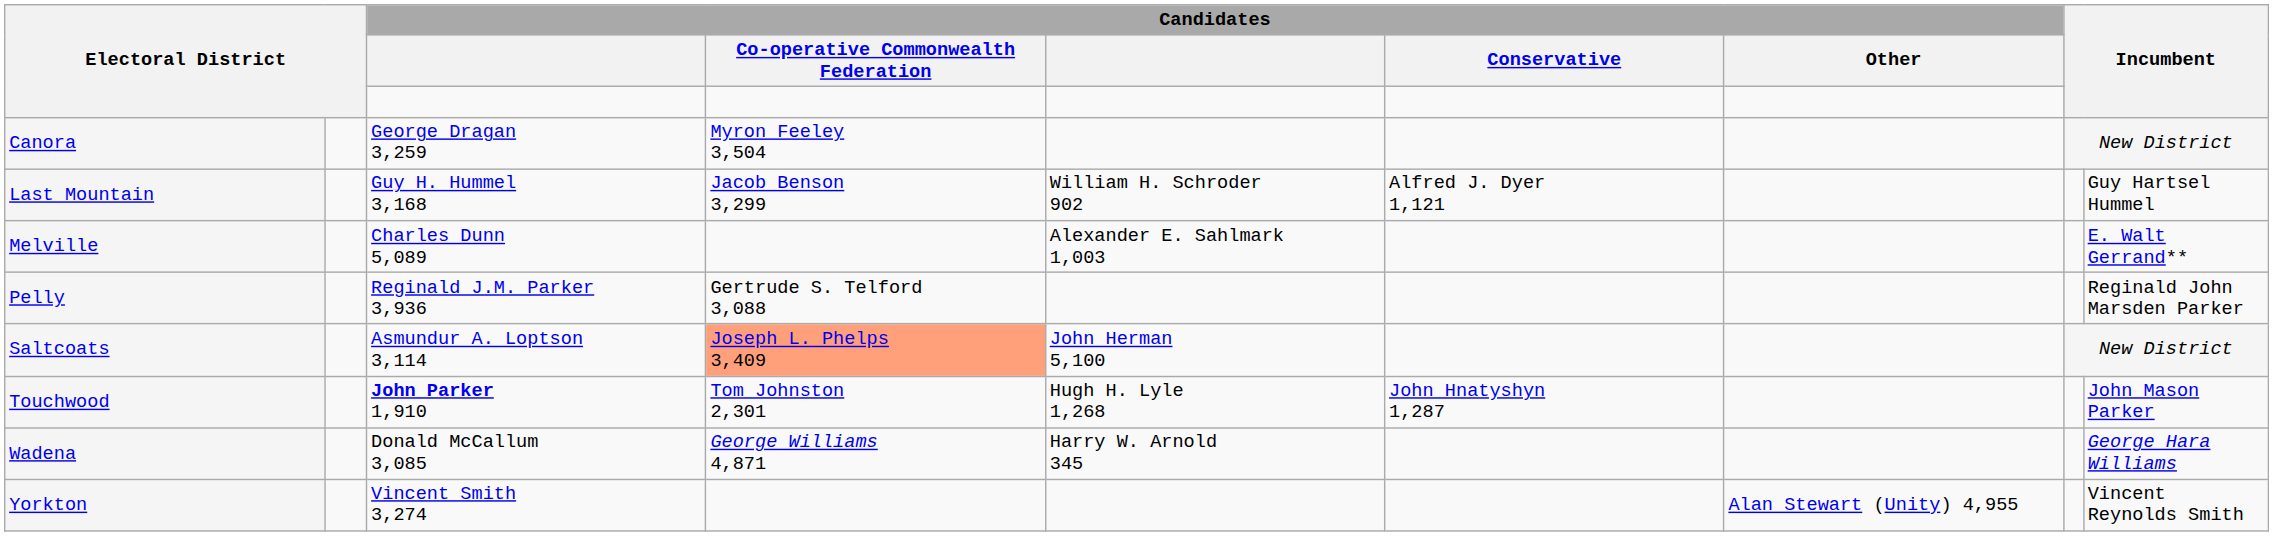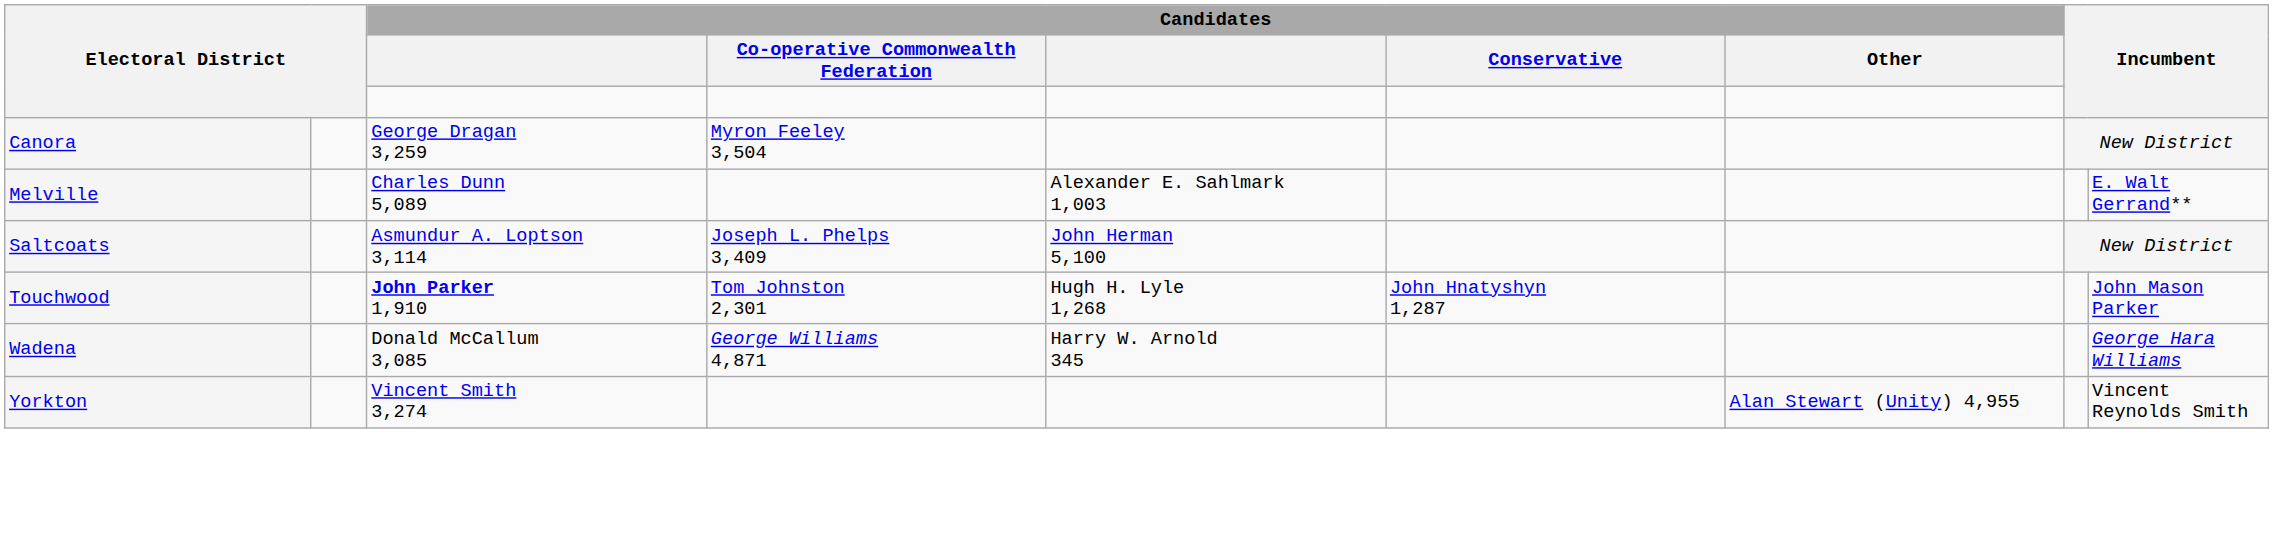 <table class="wikitable" style="width:100%">
 <tr>
 <th style="width:16%;" style="background:darkgrey;" rowspan=3 colspan=2>Electoral District</th>
 <th style="background:darkgrey;" colspan=5>Candidates</th>
 <th style="width:14%;" style="background:darkgrey;" rowspan=3 colspan=2>Incumbent</th>
 </tr>
 <tr>
 <th width=15%></th>
 <th width=15%><a href='#'>Co-operative Commonwealth Federation</a></th>
 <th width=15%></th>
 <th width=15%><a href='#'>Conservative</a></th>
 <th width=15%>Other</th>
 </tr>
 <tr>
 <td width=15% > </td>
 <td width=15% > </td>
 <td width=15% > </td>
 <td width=15% > </td>
 <td width=15% > </td>
 </tr>
 <tr>
 <td bgcolor=whitesmoke><a href='#'>Canora</a></td>
 <td> </td>
 <td><a href='#'>George Dragan</a><br>3,259</td>
 <td><a href='#'>Myron Feeley</a><br>3,504</td>
 <td></td>
 <td></td>
 <td></td>
 <td colspan=2  style="background:whitesmoke; text-align:center;"><em>New District</em></td>
 </tr>
 <tr>
-<td bgcolor=whitesmoke><a href='#'>Last Mountain</a></td>
-<td> </td>
-<td><a href='#'>Guy H. Hummel</a><br>3,168</td>
-<td><a href='#'>Jacob Benson</a><br>3,299</td>
-<td>William H. Schroder<br>902</td>
-<td>Alfred J. Dyer<br>1,121</td>
-<td></td>
-<td> </td>
-<td>Guy Hartsel Hummel</td>
-</tr>
-<tr>
 <td bgcolor=whitesmoke><a href='#'>Melville</a></td>
 <td> </td>
 <td><a href='#'>Charles Dunn</a><br>5,089</td>
 <td></td>
 <td>Alexander E. Sahlmark<br>1,003</td>
 <td></td>
 <td></td>
 <td> </td>
 <td><a href='#'>E. Walt Gerrand</a>**</td>
 </tr>
 <tr>
-<td bgcolor=whitesmoke><a href='#'>Pelly</a></td>
-<td> </td>
-<td><a href='#'>Reginald J.M. Parker</a><br>3,936</td>
-<td>Gertrude S. Telford<br>3,088</td>
-<td></td>
-<td></td>
-<td></td>
-<td> </td>
-<td>Reginald John Marsden Parker</td>
-</tr>
-<tr>
 <td bgcolor=whitesmoke><a href='#'>Saltcoats</a></td>
 <td> </td>
 <td><a href='#'>Asmundur A. Loptson</a><br>3,114</td>
-<td style="background: lightsalmon;"><a href='#'>Joseph L. Phelps</a><br>3,409</td>
+<td><a href='#'>Joseph L. Phelps</a><br>3,409</td>
 <td><a href='#'>John Herman</a><br>5,100</td>
 <td></td>
 <td></td>
 <td colspan=2  style="background:whitesmoke; text-align:center;"><em>New District</em></td>
 </tr>
 <tr>
 <td bgcolor=whitesmoke><a href='#'>Touchwood</a></td>
 <td> </td>
 <td><strong><a href='#'>John Parker</a></strong><br>1,910</td>
 <td><a href='#'>Tom Johnston</a><br>2,301</td>
 <td>Hugh H. Lyle<br>1,268</td>
 <td><a href='#'>John Hnatyshyn</a><br>1,287</td>
 <td></td>
 <td> </td>
 <td><a href='#'>John Mason Parker</a></td>
 </tr>
 <tr>
 <td bgcolor=whitesmoke><a href='#'>Wadena</a></td>
 <td> </td>
 <td>Donald McCallum<br>3,085</td>
 <td><em><a href='#'>George Williams</a></em><br>4,871</td>
 <td>Harry W. Arnold<br>345</td>
 <td></td>
 <td></td>
 <td> </td>
 <td><em><a href='#'>George Hara Williams</a></em></td>
 </tr>
 <tr>
 <td bgcolor=whitesmoke><a href='#'>Yorkton</a></td>
 <td> </td>
 <td><a href='#'>Vincent Smith</a><br>3,274</td>
 <td></td>
 <td></td>
 <td></td>
 <td><a href='#'>Alan Stewart</a> (<a href='#'>Unity</a>) 4,955</td>
 <td> </td>
 <td>Vincent Reynolds Smith</td>
 </tr>
 </table>
